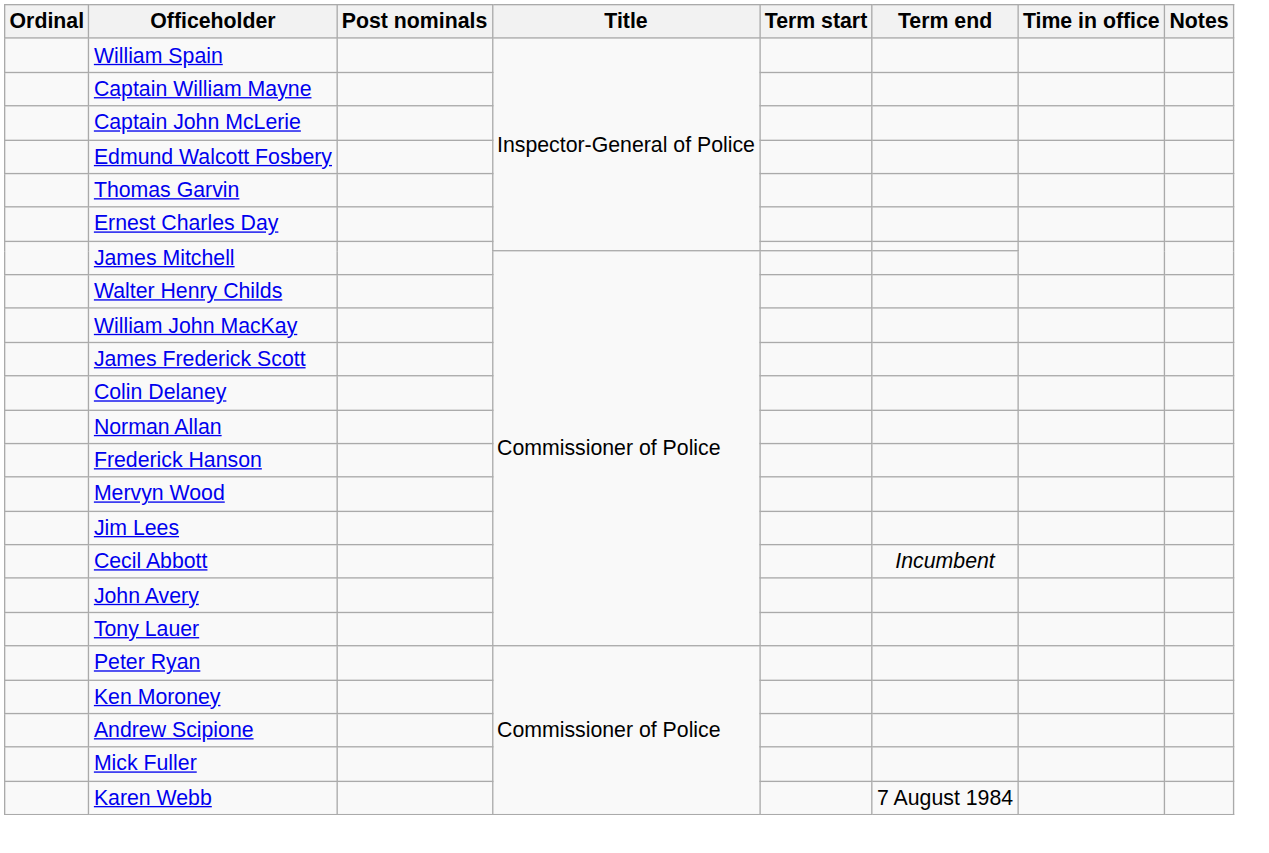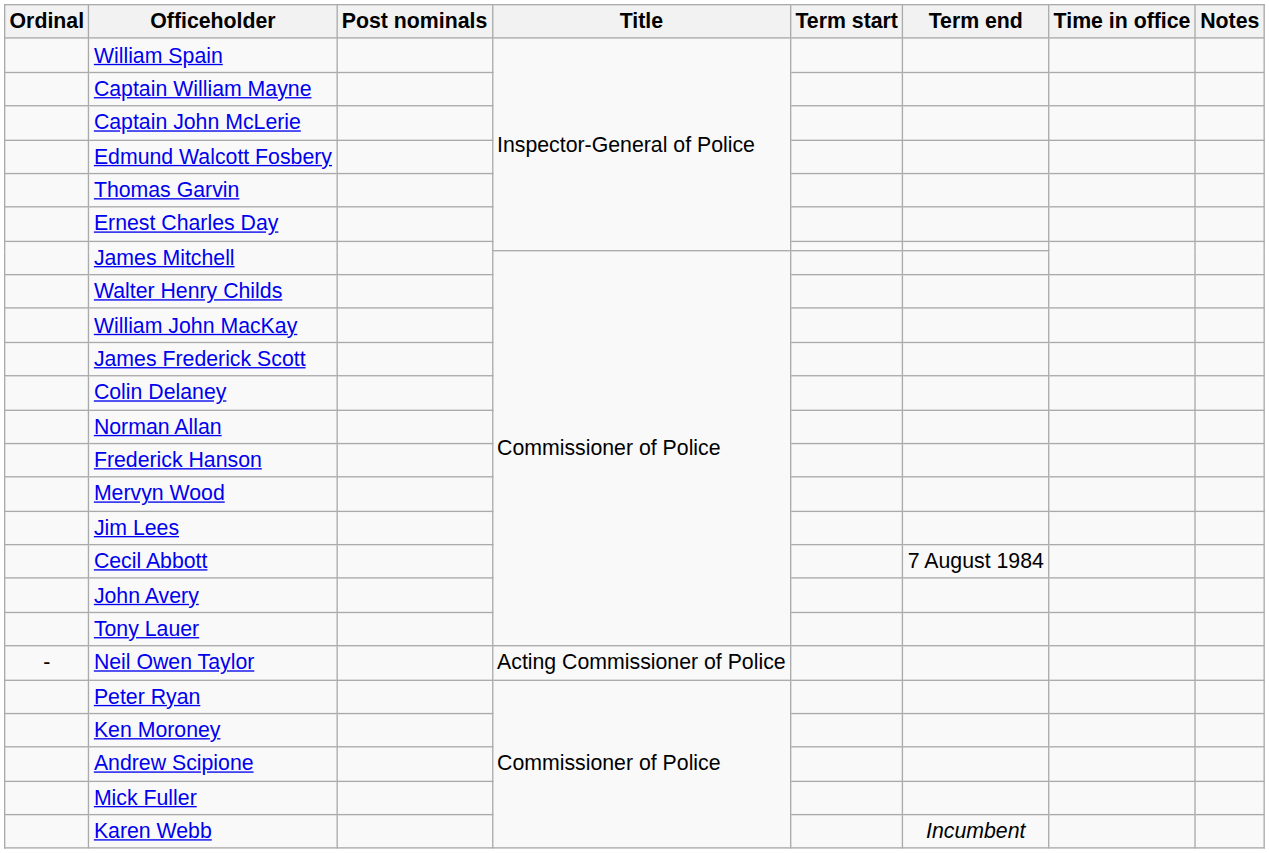 <table class="wikitable" style="text-align:left">
 <tr>
 <th>Ordinal</th>
 <th>Officeholder</th>
 <th>Post nominals</th>
 <th>Title</th>
 <th>Term start</th>
 <th>Term end</th>
 <th>Time in office</th>
 <th>Notes</th>
 </tr>
 <tr>
 <td align=center></td>
 <td><a href='#'>William Spain</a></td>
 <td></td>
 <td rowspan=7>Inspector-General of Police</td>
 <td align=center></td>
 <td align=center></td>
 <td align=right></td>
 <td></td>
 </tr>
 <tr>
 <td align=center></td>
 <td><a href='#'>Captain William Mayne</a></td>
 <td></td>
 <td align=center></td>
 <td align=center></td>
 <td align=right></td>
 <td></td>
 </tr>
 <tr>
 <td align=center></td>
 <td><a href='#'>Captain John McLerie</a></td>
 <td></td>
 <td align=center></td>
 <td align=center></td>
 <td align=right></td>
 <td></td>
 </tr>
 <tr>
 <td align=center></td>
 <td><a href='#'>Edmund Walcott Fosbery</a></td>
 <td></td>
 <td align=center></td>
 <td align=center></td>
 <td align=right><strong></strong></td>
 <td></td>
 </tr>
 <tr>
 <td align=center></td>
 <td><a href='#'>Thomas Garvin</a></td>
 <td></td>
 <td align=center></td>
 <td align=center></td>
 <td align=right></td>
 <td></td>
 </tr>
 <tr>
 <td align=center></td>
 <td><a href='#'>Ernest Charles Day</a></td>
 <td></td>
 <td align=center></td>
 <td align=center></td>
 <td align=right></td>
 <td></td>
 </tr>
 <tr>
 <td align=center rowspan=2></td>
 <td rowspan=2><a href='#'>James Mitchell</a></td>
 <td rowspan=2></td>
 <td align=center></td>
 <td align=center></td>
 <td rowspan=2 align=right></td>
 <td rowspan=2></td>
 </tr>
 <tr>
 <td rowspan=12>Commissioner of Police</td>
 <td align=center></td>
 <td align=center></td>
 </tr>
 <tr>
 <td align=center></td>
 <td><a href='#'>Walter Henry Childs</a></td>
 <td></td>
 <td align=center></td>
 <td align=center></td>
 <td align=right></td>
 <td></td>
 </tr>
 <tr>
 <td align=center></td>
 <td><a href='#'>William John MacKay</a></td>
 <td></td>
 <td align=center></td>
 <td align=center></td>
 <td align=right></td>
 <td></td>
 </tr>
 <tr>
 <td align=center></td>
 <td><a href='#'>James Frederick Scott</a></td>
 <td></td>
 <td align=center></td>
 <td align=center></td>
 <td align=right></td>
 <td></td>
 </tr>
 <tr>
 <td align=center></td>
 <td><a href='#'>Colin Delaney</a></td>
 <td></td>
 <td align=center></td>
 <td align=center></td>
 <td align=right></td>
 <td></td>
 </tr>
 <tr>
 <td align=center></td>
 <td><a href='#'>Norman Allan</a></td>
 <td></td>
 <td align=center></td>
 <td align=center></td>
 <td align=right></td>
 <td></td>
 </tr>
 <tr>
 <td align=center></td>
 <td><a href='#'>Frederick Hanson</a></td>
 <td></td>
 <td align=center></td>
 <td align=center></td>
 <td align=right></td>
 <td></td>
 </tr>
 <tr>
 <td align=center></td>
 <td><a href='#'>Mervyn Wood</a></td>
 <td></td>
 <td align=center></td>
 <td align=center></td>
 <td align=right></td>
 <td></td>
 </tr>
 <tr>
 <td align=center></td>
 <td><a href='#'>Jim Lees</a></td>
 <td></td>
 <td align=center></td>
 <td align=center></td>
 <td align=right></td>
 <td></td>
 </tr>
 <tr>
 <td align=center></td>
 <td><a href='#'>Cecil Abbott</a></td>
 <td></td>
 <td align=center></td>
-<td align=center><em>Incumbent</em></td>
+<td align=center>7 August 1984</td>
 <td align="right"></td>
 <td></td>
 </tr>
 <tr>
 <td align=center></td>
 <td><a href='#'>John Avery</a></td>
 <td></td>
 <td align=center></td>
 <td align=center></td>
 <td align=right></td>
 <td></td>
 </tr>
 <tr>
 <td align=center></td>
 <td><a href='#'>Tony Lauer</a></td>
 <td></td>
+<td align=center></td>
+<td align=center></td>
+<td align=right></td>
+<td></td>
+</tr>
+<tr>
+<td align=center>-</td>
+<td><a href='#'>Neil Owen Taylor</a></td>
+<td></td>
+<td>Acting Commissioner of Police</td>
 <td align=center></td>
 <td align=center></td>
 <td align=right></td>
 <td></td>
 </tr>
 <tr>
 <td align=center></td>
 <td><a href='#'>Peter Ryan</a></td>
 <td></td>
 <td rowspan=5>Commissioner of Police</td>
 <td align=center></td>
 <td align=center></td>
 <td align=right></td>
 <td></td>
 </tr>
 <tr>
 <td align=center></td>
 <td><a href='#'>Ken Moroney</a></td>
 <td></td>
 <td align=center></td>
 <td align=center></td>
 <td align=right></td>
 <td></td>
 </tr>
 <tr>
 <td align=center></td>
 <td><a href='#'>Andrew Scipione</a></td>
 <td></td>
 <td align=center></td>
 <td align=center></td>
 <td align=right></td>
 <td></td>
 </tr>
 <tr>
 <td align=center></td>
 <td><a href='#'>Mick Fuller</a></td>
 <td></td>
 <td align=center></td>
 <td align=center></td>
 <td align="right"></td>
 <td></td>
 </tr>
 <tr>
 <td align=center></td>
 <td><a href='#'>Karen Webb</a></td>
 <td></td>
 <td align=center></td>
-<td align=center>7 August 1984</td>
+<td align=center><em>Incumbent</em></td>
 <td align=right></td>
 <td></td>
 </tr>
 </table>
